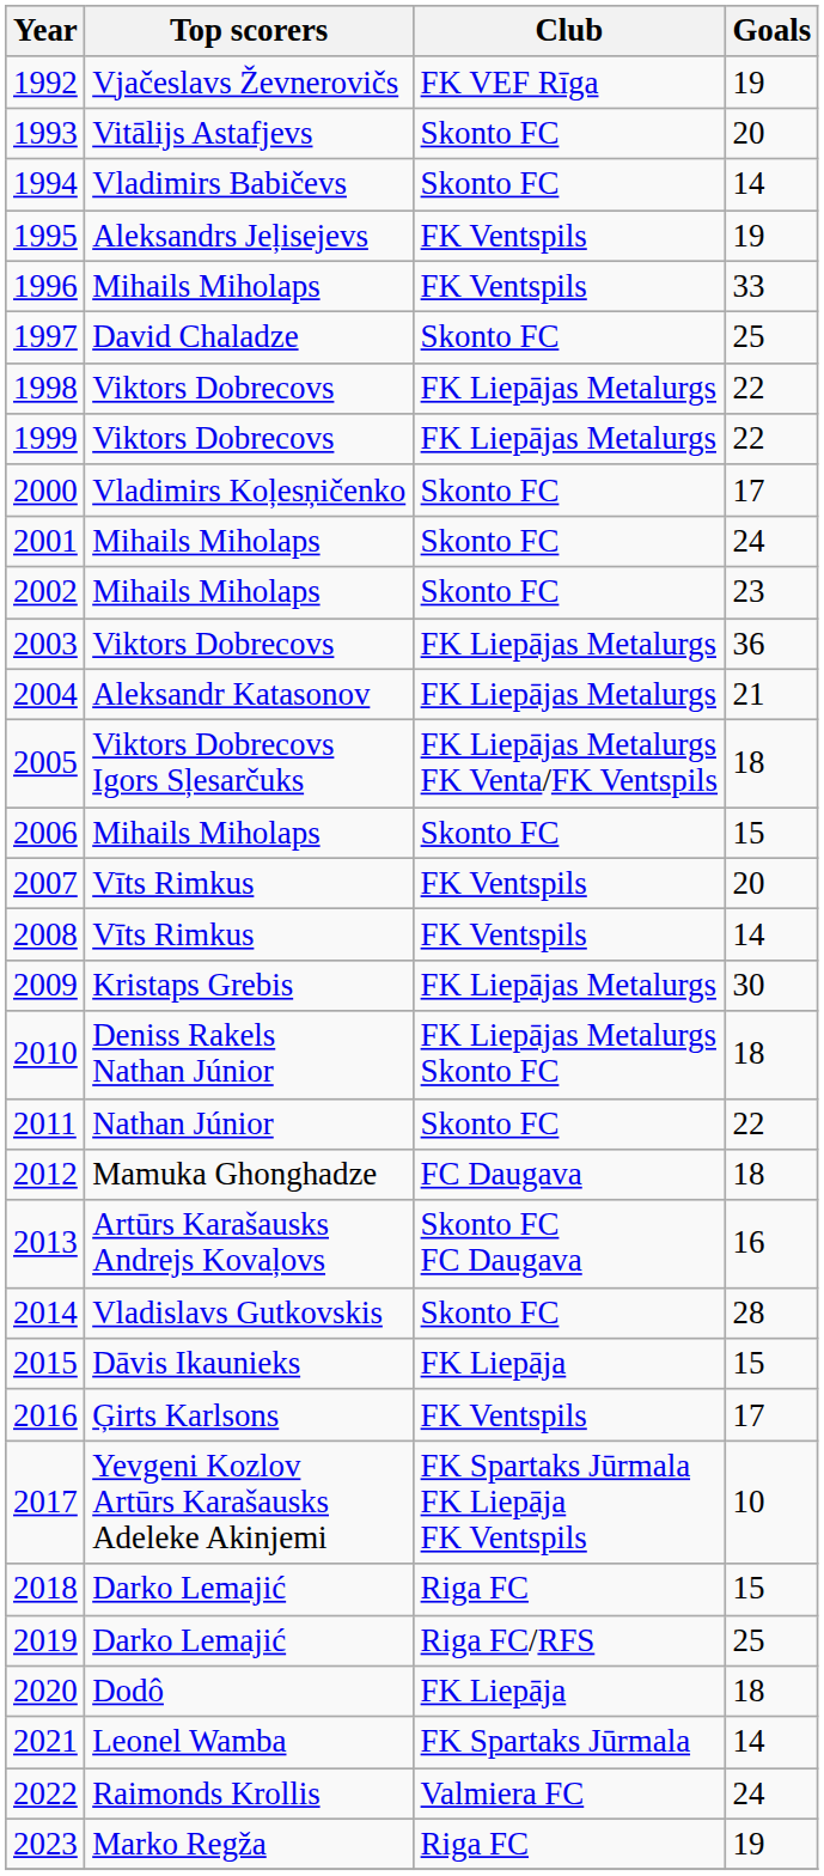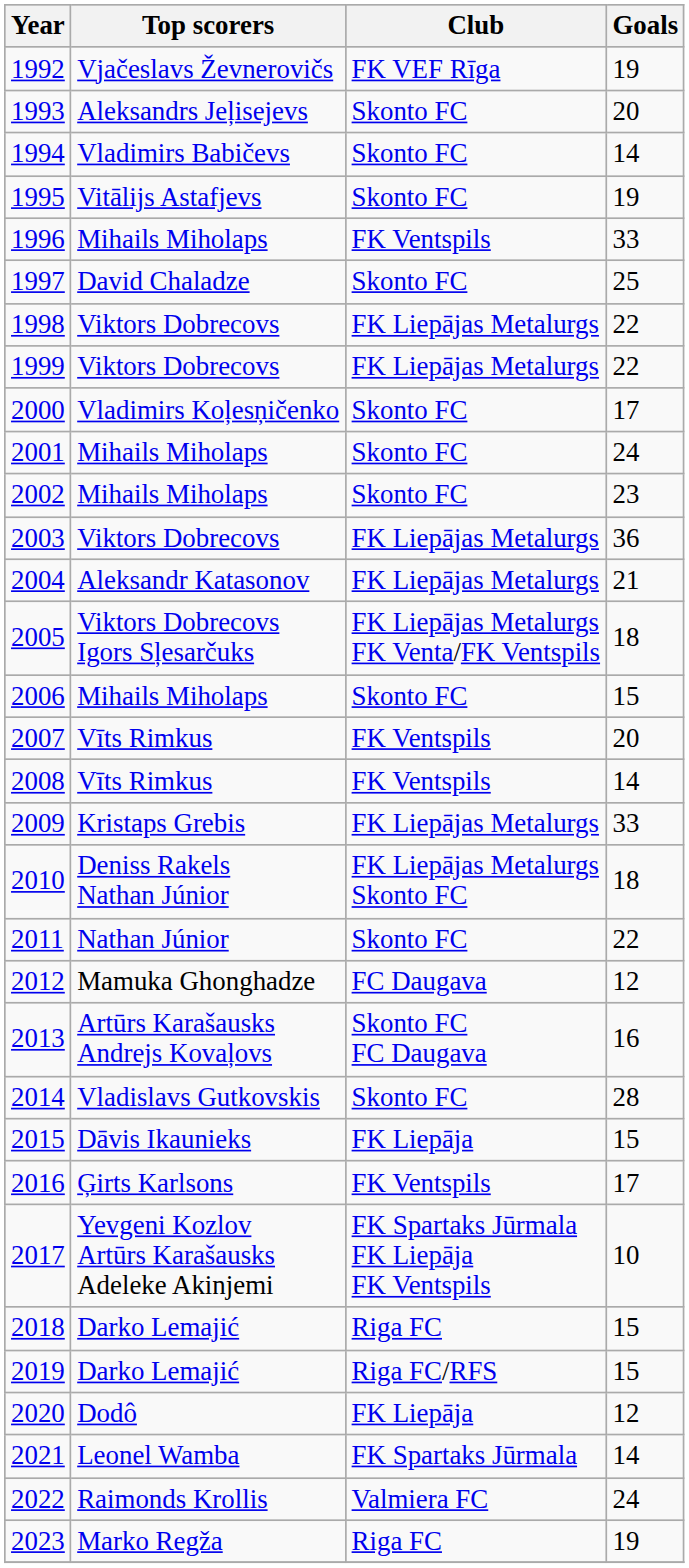 <table class=wikitable>
 <tr>
 <th>Year</th>
 <th>Top scorers</th>
 <th>Club</th>
 <th>Goals</th>
 </tr>
 <tr align=left>
 <td><a href='#'>1992</a></td>
 <td> <a href='#'>Vjačeslavs Ževnerovičs</a></td>
 <td><a href='#'>FK VEF Rīga</a></td>
 <td>19</td>
 </tr>
 <tr align=left>
 <td><a href='#'>1993</a></td>
-<td> <a href='#'>Vitālijs Astafjevs</a></td>
+<td> <a href='#'>Aleksandrs Jeļisejevs</a></td>
 <td><a href='#'>Skonto FC</a></td>
 <td>20</td>
 </tr>
 <tr align=left>
 <td><a href='#'>1994</a></td>
 <td> <a href='#'>Vladimirs Babičevs</a></td>
 <td><a href='#'>Skonto FC</a></td>
 <td>14</td>
 </tr>
 <tr align=left>
 <td><a href='#'>1995</a></td>
-<td> <a href='#'>Aleksandrs Jeļisejevs</a></td>
-<td><a href='#'>FK Ventspils</a></td>
+<td> <a href='#'>Vitālijs Astafjevs</a></td>
+<td><a href='#'>Skonto FC</a></td>
 <td>19</td>
 </tr>
 <tr align=left>
 <td><a href='#'>1996</a></td>
 <td>  <a href='#'>Mihails Miholaps</a></td>
 <td><a href='#'>FK Ventspils</a></td>
 <td>33</td>
 </tr>
 <tr align=left>
 <td><a href='#'>1997</a></td>
 <td> <a href='#'>David Chaladze</a></td>
 <td><a href='#'>Skonto FC</a></td>
 <td>25</td>
 </tr>
 <tr align=left>
 <td><a href='#'>1998</a></td>
 <td> <a href='#'>Viktors Dobrecovs</a></td>
 <td><a href='#'>FK Liepājas Metalurgs</a></td>
 <td>22</td>
 </tr>
 <tr align=left>
 <td><a href='#'>1999</a></td>
 <td> <a href='#'>Viktors Dobrecovs</a></td>
 <td><a href='#'>FK Liepājas Metalurgs</a></td>
 <td>22</td>
 </tr>
 <tr align=left>
 <td><a href='#'>2000</a></td>
 <td> <a href='#'>Vladimirs Koļesņičenko</a></td>
 <td><a href='#'>Skonto FC</a></td>
 <td>17</td>
 </tr>
 <tr align=left>
 <td><a href='#'>2001</a></td>
 <td>  <a href='#'>Mihails Miholaps</a></td>
 <td><a href='#'>Skonto FC</a></td>
 <td>24</td>
 </tr>
 <tr align=left>
 <td><a href='#'>2002</a></td>
 <td>  <a href='#'>Mihails Miholaps</a></td>
 <td><a href='#'>Skonto FC</a></td>
 <td>23</td>
 </tr>
 <tr align=left>
 <td><a href='#'>2003</a></td>
 <td> <a href='#'>Viktors Dobrecovs</a></td>
 <td><a href='#'>FK Liepājas Metalurgs</a></td>
 <td>36</td>
 </tr>
 <tr align=left>
 <td><a href='#'>2004</a></td>
 <td> <a href='#'>Aleksandr Katasonov</a></td>
 <td><a href='#'>FK Liepājas Metalurgs</a></td>
 <td>21</td>
 </tr>
 <tr align=left>
 <td><a href='#'>2005</a></td>
 <td> <a href='#'>Viktors Dobrecovs</a><br> <a href='#'>Igors Sļesarčuks</a></td>
 <td><a href='#'>FK Liepājas Metalurgs</a><br><a href='#'>FK Venta</a>/<a href='#'>FK Ventspils</a></td>
 <td>18</td>
 </tr>
 <tr align=left>
 <td><a href='#'>2006</a></td>
 <td>  <a href='#'>Mihails Miholaps</a></td>
 <td><a href='#'>Skonto FC</a></td>
 <td>15</td>
 </tr>
 <tr align=left>
 <td><a href='#'>2007</a></td>
 <td> <a href='#'>Vīts Rimkus</a></td>
 <td><a href='#'>FK Ventspils</a></td>
 <td>20</td>
 </tr>
 <tr align=left>
 <td><a href='#'>2008</a></td>
 <td> <a href='#'>Vīts Rimkus</a></td>
 <td><a href='#'>FK Ventspils</a></td>
 <td>14</td>
 </tr>
 <tr align=left>
 <td><a href='#'>2009</a></td>
 <td> <a href='#'>Kristaps Grebis</a></td>
 <td><a href='#'>FK Liepājas Metalurgs</a></td>
-<td>30</td>
+<td>33</td>
 </tr>
 <tr align=left>
 <td><a href='#'>2010</a></td>
 <td> <a href='#'>Deniss Rakels</a><br> <a href='#'>Nathan Júnior</a></td>
 <td><a href='#'>FK Liepājas Metalurgs</a><br><a href='#'>Skonto FC</a></td>
 <td>18</td>
 </tr>
 <tr align=left>
 <td><a href='#'>2011</a></td>
 <td> <a href='#'>Nathan Júnior</a></td>
 <td><a href='#'>Skonto FC</a></td>
 <td>22</td>
 </tr>
 <tr align=left>
 <td><a href='#'>2012</a></td>
 <td> Mamuka Ghonghadze</td>
 <td><a href='#'>FC Daugava</a></td>
-<td>18</td>
+<td>12</td>
 </tr>
 <tr align=left>
 <td><a href='#'>2013</a></td>
 <td> <a href='#'>Artūrs Karašausks</a><br> <a href='#'>Andrejs Kovaļovs</a></td>
 <td><a href='#'>Skonto FC</a><br><a href='#'>FC Daugava</a></td>
 <td>16</td>
 </tr>
 <tr align=left>
 <td><a href='#'>2014</a></td>
 <td> <a href='#'>Vladislavs Gutkovskis</a></td>
 <td><a href='#'>Skonto FC</a></td>
 <td>28</td>
 </tr>
 <tr align=left>
 <td><a href='#'>2015</a></td>
 <td> <a href='#'>Dāvis Ikaunieks</a></td>
 <td><a href='#'>FK Liepāja</a></td>
 <td>15</td>
 </tr>
 <tr align=left>
 <td><a href='#'>2016</a></td>
 <td> <a href='#'>Ģirts Karlsons</a></td>
 <td><a href='#'>FK Ventspils</a></td>
 <td>17</td>
 </tr>
 <tr align=left>
 <td><a href='#'>2017</a></td>
 <td> <a href='#'>Yevgeni Kozlov</a><br> <a href='#'>Artūrs Karašausks</a><br> Adeleke Akinjemi</td>
 <td><a href='#'>FK Spartaks Jūrmala</a><br><a href='#'>FK Liepāja</a><br><a href='#'>FK Ventspils</a></td>
 <td>10</td>
 </tr>
 <tr align=left>
 <td><a href='#'>2018</a></td>
 <td>  <a href='#'>Darko Lemajić</a></td>
 <td><a href='#'>Riga FC</a></td>
 <td>15</td>
 </tr>
 <tr align=left>
 <td><a href='#'>2019</a></td>
 <td>  <a href='#'>Darko Lemajić</a></td>
 <td><a href='#'>Riga FC</a>/<a href='#'>RFS</a></td>
-<td>25</td>
+<td>15</td>
 </tr>
 <tr align=left>
 <td><a href='#'>2020</a></td>
 <td> <a href='#'>Dodô</a></td>
 <td><a href='#'>FK Liepāja</a></td>
-<td>18</td>
+<td>12</td>
 </tr>
 <tr align=left>
 <td><a href='#'>2021</a></td>
 <td> <a href='#'>Leonel Wamba</a></td>
 <td><a href='#'>FK Spartaks Jūrmala</a></td>
 <td>14</td>
 </tr>
 <tr align=left>
 <td><a href='#'>2022</a></td>
 <td> <a href='#'>Raimonds Krollis</a></td>
 <td><a href='#'>Valmiera FC</a></td>
 <td>24</td>
 </tr>
 <tr align=left>
 <td><a href='#'>2023</a></td>
 <td> <a href='#'>Marko Regža</a></td>
 <td><a href='#'>Riga FC</a></td>
 <td>19</td>
 </tr>
 <tr align=left>
 </tr>
 </table>
